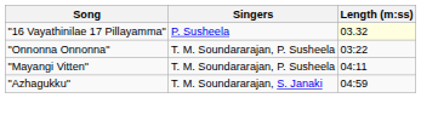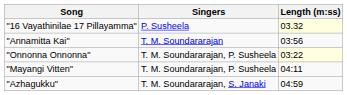 <table class="wikitable" style="font-size:95%;">
 <tr>
 <th>Song</th>
 <th>Singers</th>
 <th>Length (m:ss)</th>
 </tr>
 <tr>
 <td>"16 Vayathinilae 17 Pillayamma"</td>
 <td><a href='#'>P. Susheela</a></td>
 <td style="background: lightyellow;">03.32</td>
 </tr>
 <tr>
+<td>"Annamitta Kai"</td>
+<td><a href='#'>T. M. Soundararajan</a></td>
+<td>03:56</td>
+</tr>
+<tr>
 <td>"Onnonna Onnonna"</td>
 <td>T. M. Soundararajan, P. Susheela</td>
-<td>03:22</td>
+<td style="background: lightyellow;">03:22</td>
 </tr>
 <tr>
 <td>"Mayangi Vitten"</td>
 <td>T. M. Soundararajan, P. Susheela</td>
 <td>04:11</td>
 </tr>
 <tr>
 <td>"Azhagukku"</td>
 <td>T. M. Soundararajan, <a href='#'>S. Janaki</a></td>
 <td>04:59</td>
 </tr>
 </table>
